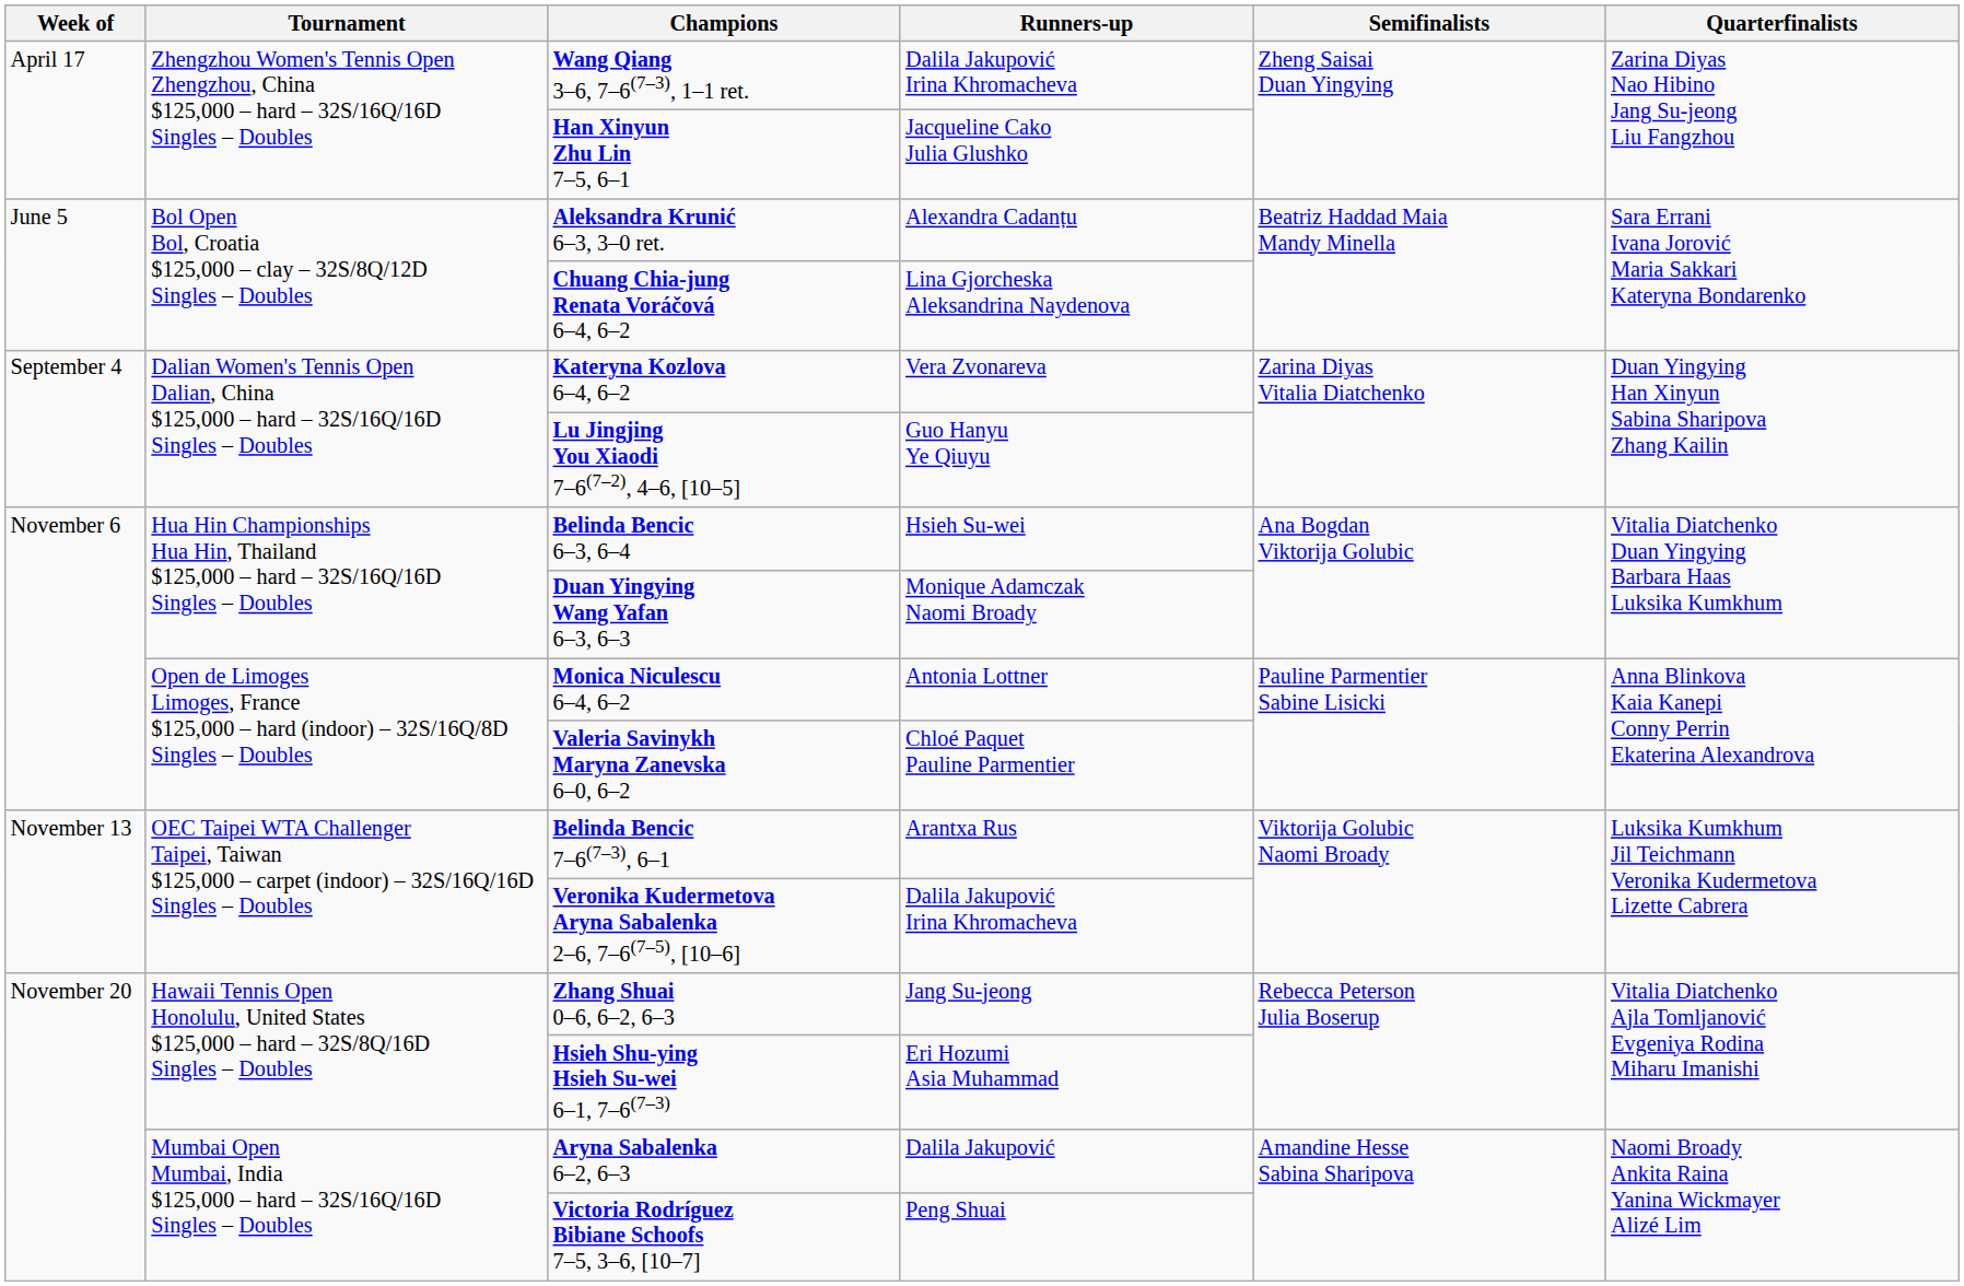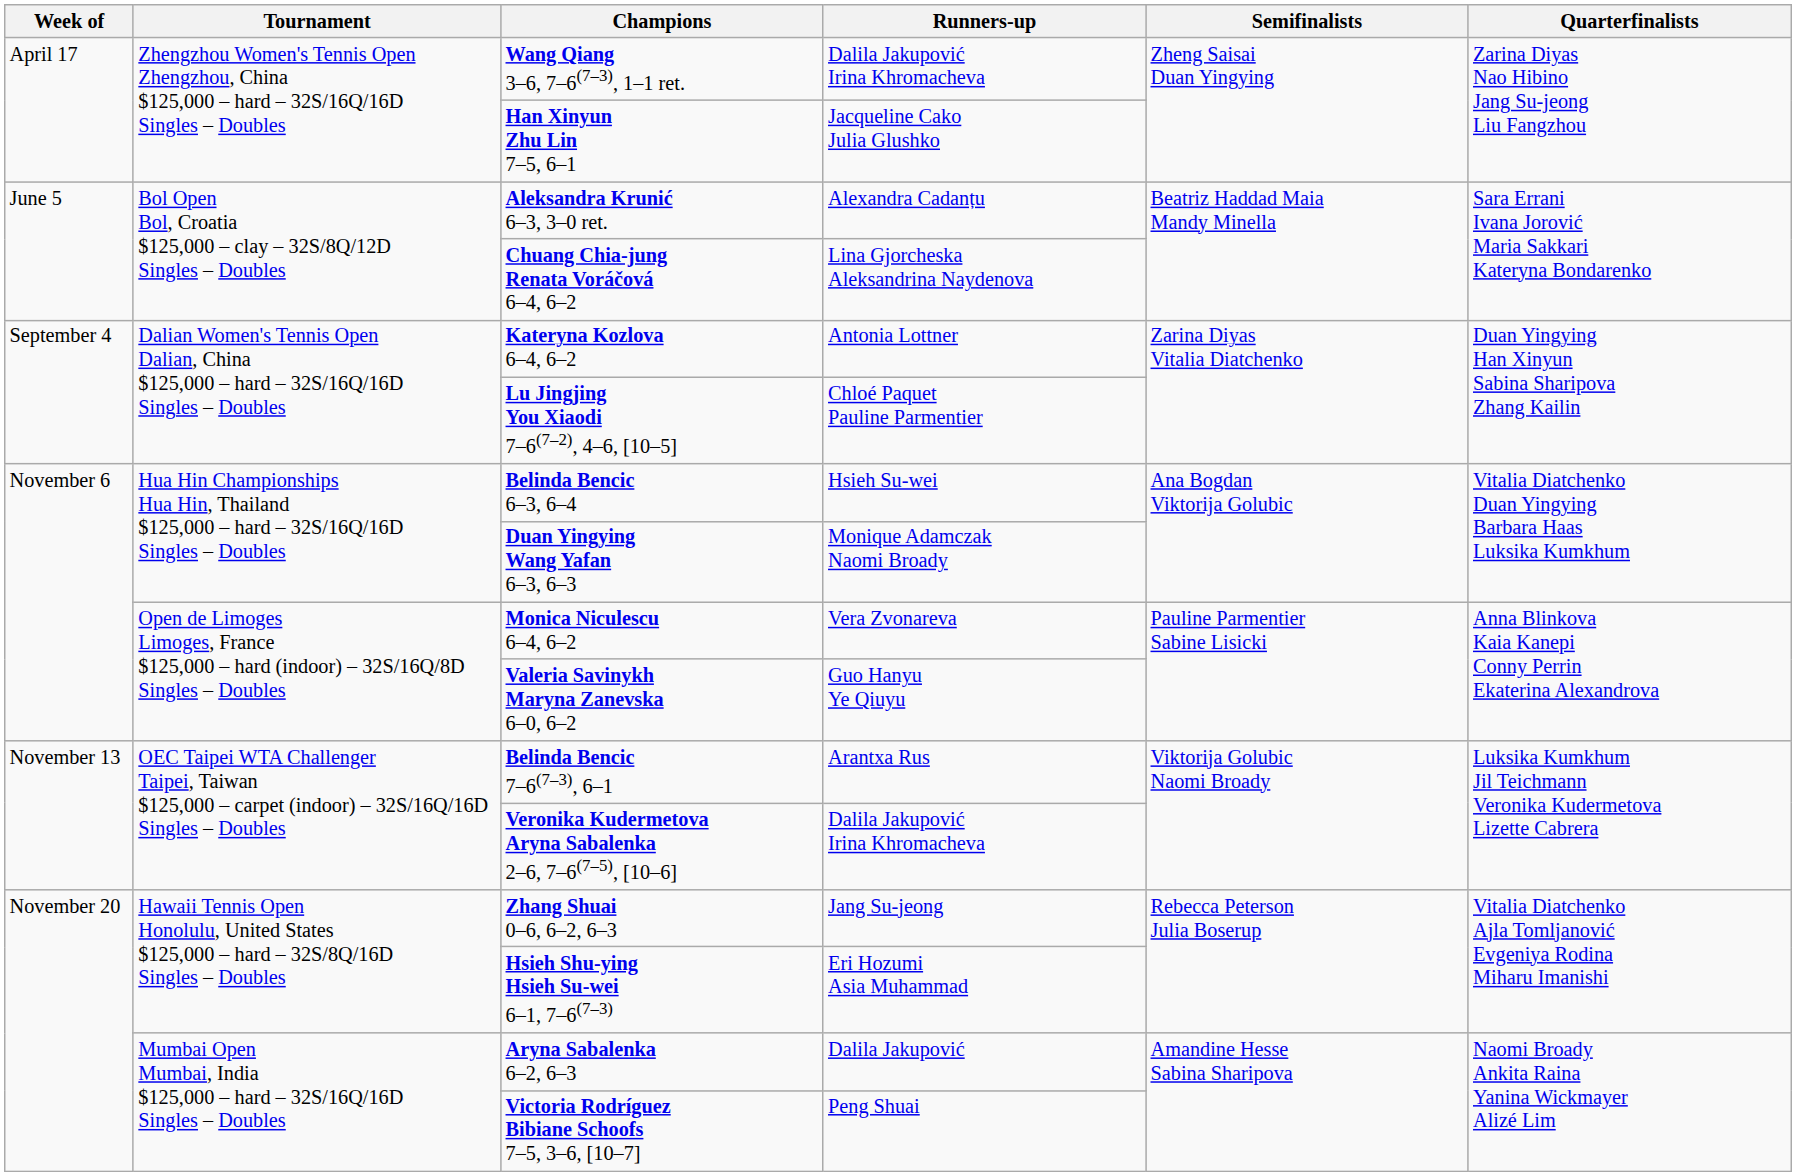 <table class="wikitable" style="font-size:85%;">
 <tr>
 <th width="80">Week of</th>
 <th width="240">Tournament</th>
 <th width="210">Champions</th>
 <th width="210">Runners-up</th>
 <th width="210">Semifinalists</th>
 <th width="210">Quarterfinalists</th>
 </tr>
 <tr valign=top>
 <td rowspan=2>April 17</td>
 <td rowspan=2><a href='#'>Zhengzhou Women's Tennis Open</a> <br> <a href='#'>Zhengzhou</a>, China <br> $125,000 – hard – 32S/16Q/16D <br> <a href='#'>Singles</a> – <a href='#'>Doubles</a></td>
 <td> <strong><a href='#'>Wang Qiang</a></strong><br>3–6, 7–6<sup>(7–3)</sup>, 1–1 ret.</td>
 <td> <a href='#'>Dalila Jakupović</a> <br>  <a href='#'>Irina Khromacheva</a></td>
 <td rowspan=2> <a href='#'>Zheng Saisai</a> <br> <a href='#'>Duan Yingying</a></td>
 <td rowspan=2> <a href='#'>Zarina Diyas</a><br> <a href='#'>Nao Hibino</a> <br> <a href='#'>Jang Su-jeong</a><br> <a href='#'>Liu Fangzhou</a></td>
 </tr>
 <tr valign=top>
 <td> <strong><a href='#'>Han Xinyun</a></strong><br> <strong><a href='#'>Zhu Lin</a></strong><br>7–5, 6–1</td>
 <td> <a href='#'>Jacqueline Cako</a><br> <a href='#'>Julia Glushko</a></td>
 </tr>
 <tr valign="top">
 <td rowspan=2>June 5</td>
 <td rowspan=2><a href='#'>Bol Open</a> <br> <a href='#'>Bol</a>, Croatia <br> $125,000 – clay – 32S/8Q/12D <br> <a href='#'>Singles</a> – <a href='#'>Doubles</a></td>
 <td> <strong><a href='#'>Aleksandra Krunić</a></strong> <br> 6–3, 3–0 ret.</td>
 <td> <a href='#'>Alexandra Cadanțu</a></td>
 <td rowspan=2> <a href='#'>Beatriz Haddad Maia</a><br>  <a href='#'>Mandy Minella</a></td>
 <td rowspan=2> <a href='#'>Sara Errani</a> <br>  <a href='#'>Ivana Jorović</a> <br>  <a href='#'>Maria Sakkari</a> <br>  <a href='#'>Kateryna Bondarenko</a></td>
 </tr>
 <tr valign=top>
 <td> <strong><a href='#'>Chuang Chia-jung</a></strong> <br>  <strong><a href='#'>Renata Voráčová</a></strong> <br> 6–4, 6–2</td>
 <td> <a href='#'>Lina Gjorcheska</a> <br> <a href='#'>Aleksandrina Naydenova</a></td>
 </tr>
 <tr valign=top>
 <td rowspan=2>September 4</td>
 <td rowspan=2><a href='#'>Dalian Women's Tennis Open</a> <br> <a href='#'>Dalian</a>, China <br> $125,000 – hard – 32S/16Q/16D  <br> <a href='#'>Singles</a> – <a href='#'>Doubles</a></td>
 <td> <strong><a href='#'>Kateryna Kozlova</a></strong> <br> 6–4, 6–2</td>
-<td> <a href='#'>Vera Zvonareva</a></td>
+<td> <a href='#'>Antonia Lottner</a></td>
 <td rowspan=2> <a href='#'>Zarina Diyas</a><br> <a href='#'>Vitalia Diatchenko</a></td>
 <td rowspan=2> <a href='#'>Duan Yingying</a> <br> <a href='#'>Han Xinyun</a> <br>  <a href='#'>Sabina Sharipova</a> <br>  <a href='#'>Zhang Kailin</a></td>
 </tr>
 <tr valign=top>
 <td> <strong><a href='#'>Lu Jingjing</a></strong> <br>  <strong><a href='#'>You Xiaodi</a></strong> <br> 7–6<sup>(7–2)</sup>, 4–6, [10–5]</td>
-<td> <a href='#'>Guo Hanyu</a> <br>  <a href='#'>Ye Qiuyu</a></td>
+<td> <a href='#'>Chloé Paquet</a> <br>  <a href='#'>Pauline Parmentier</a></td>
 </tr>
 <tr valign=top>
 <td rowspan=4>November 6</td>
 <td rowspan=2><a href='#'>Hua Hin Championships</a> <br> <a href='#'>Hua Hin</a>, Thailand <br> $125,000 – hard – 32S/16Q/16D <br> <a href='#'>Singles</a> – <a href='#'>Doubles</a></td>
 <td> <strong><a href='#'>Belinda Bencic</a></strong><br>6–3, 6–4</td>
 <td> <a href='#'>Hsieh Su-wei</a></td>
 <td rowspan=2> <a href='#'>Ana Bogdan</a> <br>  <a href='#'>Viktorija Golubic</a></td>
 <td rowspan=2> <a href='#'>Vitalia Diatchenko</a><br> <a href='#'>Duan Yingying</a><br> <a href='#'>Barbara Haas</a><br>  <a href='#'>Luksika Kumkhum</a></td>
 </tr>
 <tr valign=top>
 <td> <strong><a href='#'>Duan Yingying</a></strong><br> <strong><a href='#'>Wang Yafan</a></strong><br>6–3, 6–3</td>
 <td> <a href='#'>Monique Adamczak</a> <br>  <a href='#'>Naomi Broady</a></td>
 </tr>
 <tr valign=top>
 <td rowspan=2><a href='#'>Open de Limoges</a> <br> <a href='#'>Limoges</a>, France <br> $125,000 – hard (indoor) – 32S/16Q/8D <br> <a href='#'>Singles</a> – <a href='#'>Doubles</a></td>
 <td><strong> <a href='#'>Monica Niculescu</a></strong><br>6–4, 6–2</td>
-<td> <a href='#'>Antonia Lottner</a></td>
+<td> <a href='#'>Vera Zvonareva</a></td>
 <td rowspan=2> <a href='#'>Pauline Parmentier</a> <br>  <a href='#'>Sabine Lisicki</a></td>
 <td rowspan=2> <a href='#'>Anna Blinkova</a><br> <a href='#'>Kaia Kanepi</a> <br> <a href='#'>Conny Perrin</a><br>  <a href='#'>Ekaterina Alexandrova</a></td>
 </tr>
 <tr valign=top>
 <td> <strong><a href='#'>Valeria Savinykh</a></strong> <br>  <strong><a href='#'>Maryna Zanevska</a></strong><br>6–0, 6–2</td>
-<td> <a href='#'>Chloé Paquet</a> <br>  <a href='#'>Pauline Parmentier</a></td>
+<td> <a href='#'>Guo Hanyu</a> <br>  <a href='#'>Ye Qiuyu</a></td>
 </tr>
 <tr valign=top>
 <td rowspan=2>November 13</td>
 <td rowspan=2><a href='#'>OEC Taipei WTA Challenger</a> <br> <a href='#'>Taipei</a>, Taiwan <br> $125,000 – carpet (indoor) – 32S/16Q/16D <br> <a href='#'>Singles</a> – <a href='#'>Doubles</a></td>
 <td><strong> <a href='#'>Belinda Bencic</a></strong><br>7–6<sup>(7–3)</sup>, 6–1</td>
 <td> <a href='#'>Arantxa Rus</a></td>
 <td rowspan=2> <a href='#'>Viktorija Golubic</a> <br>  <a href='#'>Naomi Broady</a></td>
 <td rowspan=2> <a href='#'>Luksika Kumkhum</a> <br> <a href='#'>Jil Teichmann</a> <br> <a href='#'>Veronika Kudermetova</a><br>  <a href='#'>Lizette Cabrera</a></td>
 </tr>
 <tr valign=top>
 <td> <strong><a href='#'>Veronika Kudermetova</a></strong> <br>  <strong><a href='#'>Aryna Sabalenka</a></strong><br>2–6, 7–6<sup>(7–5)</sup>, [10–6]</td>
 <td> <a href='#'>Dalila Jakupović</a><br> <a href='#'>Irina Khromacheva</a></td>
 </tr>
 <tr valign=top>
 <td rowspan=4>November 20</td>
 <td rowspan=2><a href='#'>Hawaii Tennis Open</a> <br> <a href='#'>Honolulu</a>, United States <br> $125,000 – hard – 32S/8Q/16D <br> <a href='#'>Singles</a> – <a href='#'>Doubles</a></td>
 <td> <strong><a href='#'>Zhang Shuai</a></strong> <br> 0–6, 6–2, 6–3</td>
 <td> <a href='#'>Jang Su-jeong</a></td>
 <td rowspan=2> <a href='#'>Rebecca Peterson</a> <br>  <a href='#'>Julia Boserup</a></td>
 <td rowspan=2> <a href='#'>Vitalia Diatchenko</a> <br> <a href='#'>Ajla Tomljanović</a> <br> <a href='#'>Evgeniya Rodina</a> <br>  <a href='#'>Miharu Imanishi</a></td>
 </tr>
 <tr valign=top>
 <td> <strong><a href='#'>Hsieh Shu-ying</a></strong> <br>  <strong><a href='#'>Hsieh Su-wei</a></strong> <br> 6–1, 7–6<sup>(7–3)</sup></td>
 <td> <a href='#'>Eri Hozumi</a> <br>  <a href='#'>Asia Muhammad</a></td>
 </tr>
 <tr valign=top>
 <td rowspan=2><a href='#'>Mumbai Open</a> <br> <a href='#'>Mumbai</a>, India <br> $125,000 – hard – 32S/16Q/16D <br> <a href='#'>Singles</a> – <a href='#'>Doubles</a></td>
 <td> <strong><a href='#'>Aryna Sabalenka</a></strong> <br> 6–2, 6–3</td>
 <td> <a href='#'>Dalila Jakupović</a></td>
 <td rowspan=2> <a href='#'>Amandine Hesse</a> <br>  <a href='#'>Sabina Sharipova</a></td>
 <td rowspan=2> <a href='#'>Naomi Broady</a><br> <a href='#'>Ankita Raina</a> <br> <a href='#'>Yanina Wickmayer</a><br> <a href='#'>Alizé Lim</a></td>
 </tr>
 <tr valign=top>
 <td> <strong><a href='#'>Victoria Rodríguez</a></strong> <br>  <strong><a href='#'>Bibiane Schoofs</a></strong> <br> 7–5, 3–6, [10–7]</td>
 <td> <a href='#'>Peng Shuai</a></td>
 </tr>
 </table>
